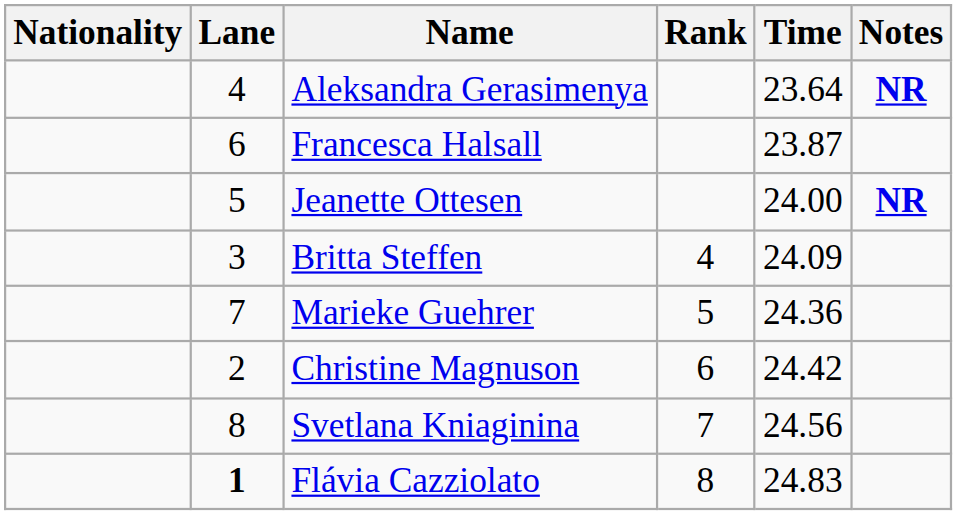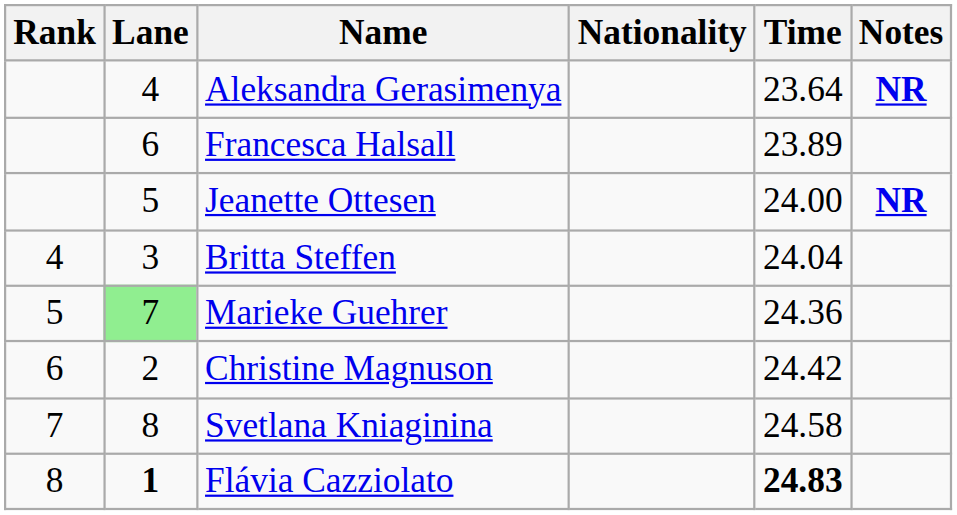 <table class="wikitable sortable" style="text-align:center">
 <tr>
-<th>Nationality</th>
+<th>Rank</th>
 <th>Lane</th>
 <th>Name</th>
-<th>Rank</th>
+<th>Nationality</th>
 <th>Time</th>
 <th>Notes</th>
 </tr>
 <tr>
-<td align=left></td>
+<td></td>
 <td>4</td>
 <td align=left><a href='#'>Aleksandra Gerasimenya</a></td>
-<td></td>
+<td align=left></td>
 <td>23.64</td>
 <td><strong><a href='#'>NR</a></strong></td>
 </tr>
 <tr>
-<td align=left></td>
+<td></td>
 <td>6</td>
 <td align=left><a href='#'>Francesca Halsall</a></td>
-<td></td>
-<td>23.87</td>
+<td align=left></td>
+<td>23.89</td>
 <td></td>
 </tr>
 <tr>
-<td align=left></td>
+<td></td>
 <td>5</td>
 <td align=left><a href='#'>Jeanette Ottesen</a></td>
-<td></td>
+<td align=left></td>
 <td>24.00</td>
 <td><strong><a href='#'>NR</a></strong></td>
 </tr>
 <tr>
-<td align=left></td>
+<td>4</td>
 <td>3</td>
 <td align=left><a href='#'>Britta Steffen</a></td>
-<td>4</td>
-<td>24.09</td>
+<td align=left></td>
+<td>24.04</td>
 <td></td>
 </tr>
 <tr>
+<td>5</td>
+<td style="background: lightgreen;">7</td>
+<td align=left><a href='#'>Marieke Guehrer</a></td>
 <td align=left></td>
-<td>7</td>
-<td align=left><a href='#'>Marieke Guehrer</a></td>
-<td>5</td>
 <td>24.36</td>
 <td></td>
 </tr>
 <tr>
-<td align=left></td>
+<td>6</td>
 <td>2</td>
 <td align=left><a href='#'>Christine Magnuson</a></td>
-<td>6</td>
+<td align=left></td>
 <td>24.42</td>
 <td></td>
 </tr>
 <tr>
-<td align=left></td>
+<td>7</td>
 <td>8</td>
 <td align=left><a href='#'>Svetlana Kniaginina</a></td>
-<td>7</td>
-<td>24.56</td>
+<td align=left></td>
+<td>24.58</td>
 <td></td>
 </tr>
 <tr>
-<td align=left></td>
+<td>8</td>
 <td><strong>1</strong></td>
 <td align=left><a href='#'>Flávia Cazziolato</a></td>
-<td>8</td>
-<td>24.83</td>
+<td align=left></td>
+<td><strong>24.83</strong></td>
 <td></td>
 </tr>
 </table>
